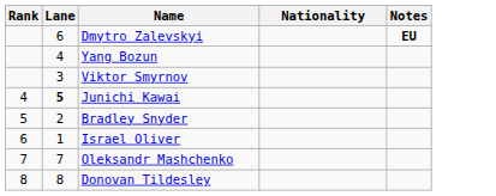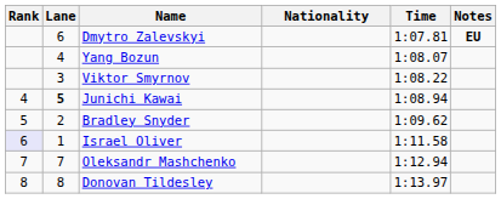 <table class="wikitable sortable" style="text-align:center">
 <tr>
 <th>Rank</th>
 <th>Lane</th>
 <th style="width:180px">Name</th>
 <th style="width:125px">Nationality</th>
+<th>Time</th>
 <th>Notes</th>
 </tr>
 <tr>
 <td></td>
 <td>6</td>
 <td style="text-align:left;"><a href='#'>Dmytro Zalevskyi</a></td>
 <td style="text-align:left;"></td>
+<td>1:07.81</td>
 <td><strong>EU</strong></td>
 </tr>
 <tr>
 <td></td>
 <td>4</td>
 <td style="text-align:left;"><a href='#'>Yang Bozun</a></td>
 <td style="text-align:left;"></td>
+<td>1:08.07</td>
 <td></td>
 </tr>
 <tr>
 <td></td>
 <td>3</td>
 <td style="text-align:left;"><a href='#'>Viktor Smyrnov</a></td>
 <td style="text-align:left;"></td>
+<td>1:08.22</td>
 <td></td>
 </tr>
 <tr>
 <td>4</td>
 <td><strong>5</strong></td>
 <td style="text-align:left;"><a href='#'>Junichi Kawai</a></td>
 <td style="text-align:left;"></td>
+<td>1:08.94</td>
 <td></td>
 </tr>
 <tr>
 <td>5</td>
 <td>2</td>
 <td style="text-align:left;"><a href='#'>Bradley Snyder</a></td>
 <td style="text-align:left;"></td>
+<td>1:09.62</td>
 <td></td>
 </tr>
 <tr>
-<td>6</td>
+<td style="background: lavender;">6</td>
 <td>1</td>
 <td style="text-align:left;"><a href='#'>Israel Oliver</a></td>
 <td style="text-align:left;"></td>
+<td>1:11.58</td>
 <td></td>
 </tr>
 <tr>
 <td>7</td>
 <td>7</td>
 <td style="text-align:left;"><a href='#'>Oleksandr Mashchenko</a></td>
 <td style="text-align:left;"></td>
+<td>1:12.94</td>
 <td></td>
 </tr>
 <tr>
 <td>8</td>
 <td>8</td>
 <td style="text-align:left;"><a href='#'>Donovan Tildesley</a></td>
 <td style="text-align:left;"></td>
+<td>1:13.97</td>
 <td></td>
 </tr>
 </table>
